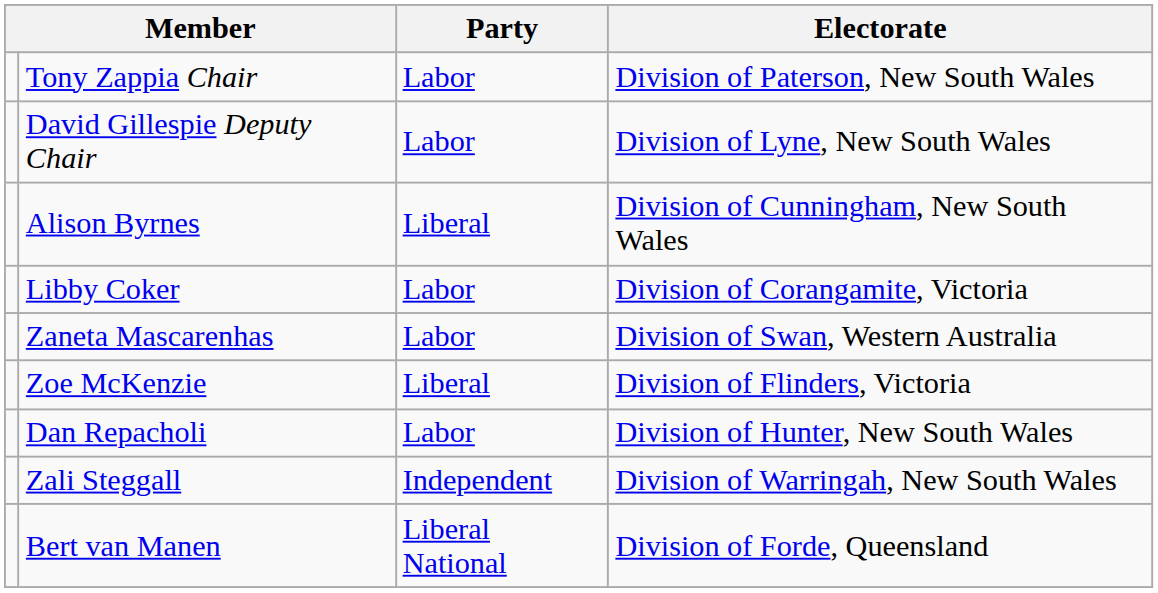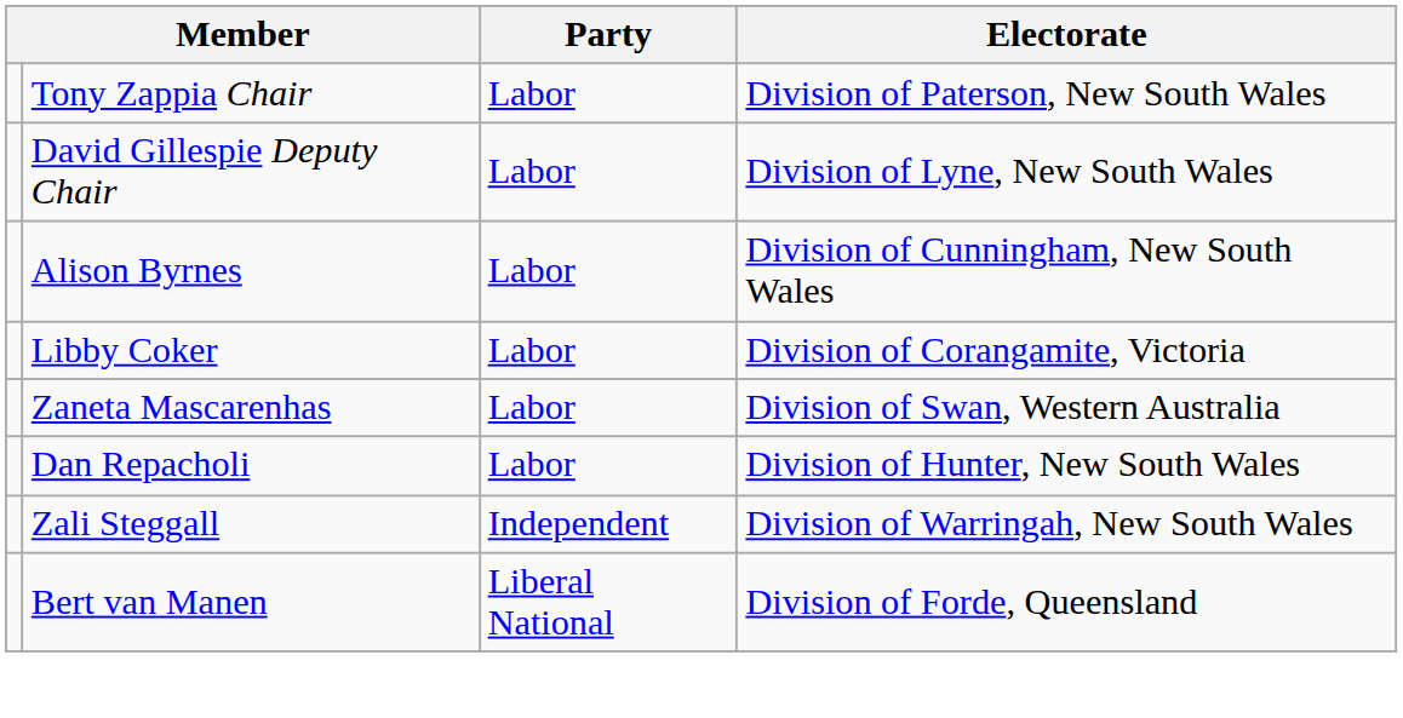 <table class="wikitable">
 <tr>
 <th colspan="2">Member</th>
 <th>Party</th>
 <th>Electorate</th>
 </tr>
 <tr>
 <td></td>
 <td><a href='#'>Tony Zappia</a> <em>Chair</em></td>
 <td><a href='#'>Labor</a></td>
 <td><a href='#'>Division of Paterson</a>, New South Wales</td>
 </tr>
 <tr>
 <td></td>
 <td><a href='#'>David Gillespie</a> <em>Deputy Chair</em></td>
 <td><a href='#'>Labor</a></td>
 <td><a href='#'>Division of Lyne</a>, New South Wales</td>
 </tr>
 <tr>
 <td></td>
 <td><a href='#'>Alison Byrnes</a></td>
-<td><a href='#'>Liberal</a></td>
+<td><a href='#'>Labor</a></td>
 <td><a href='#'>Division of Cunningham</a>, New South Wales</td>
 </tr>
 <tr>
 <td></td>
 <td><a href='#'>Libby Coker</a></td>
 <td><a href='#'>Labor</a></td>
 <td><a href='#'>Division of Corangamite</a>, Victoria</td>
 </tr>
 <tr>
 <td></td>
 <td><a href='#'>Zaneta Mascarenhas</a></td>
 <td><a href='#'>Labor</a></td>
 <td><a href='#'>Division of Swan</a>, Western Australia</td>
-</tr>
-<tr>
-<td></td>
-<td><a href='#'>Zoe McKenzie</a></td>
-<td><a href='#'>Liberal</a></td>
-<td><a href='#'>Division of Flinders</a>, Victoria</td>
 </tr>
 <tr>
 <td></td>
 <td><a href='#'>Dan Repacholi</a></td>
 <td><a href='#'>Labor</a></td>
 <td><a href='#'>Division of Hunter</a>, New South Wales</td>
 </tr>
 <tr>
 <td></td>
 <td><a href='#'>Zali Steggall</a></td>
 <td><a href='#'>Independent</a></td>
 <td><a href='#'>Division of Warringah</a>, New South Wales</td>
 </tr>
 <tr>
 <td></td>
 <td><a href='#'>Bert van Manen</a></td>
 <td><a href='#'>Liberal National</a></td>
 <td><a href='#'>Division of Forde</a>, Queensland</td>
 </tr>
 </table>
